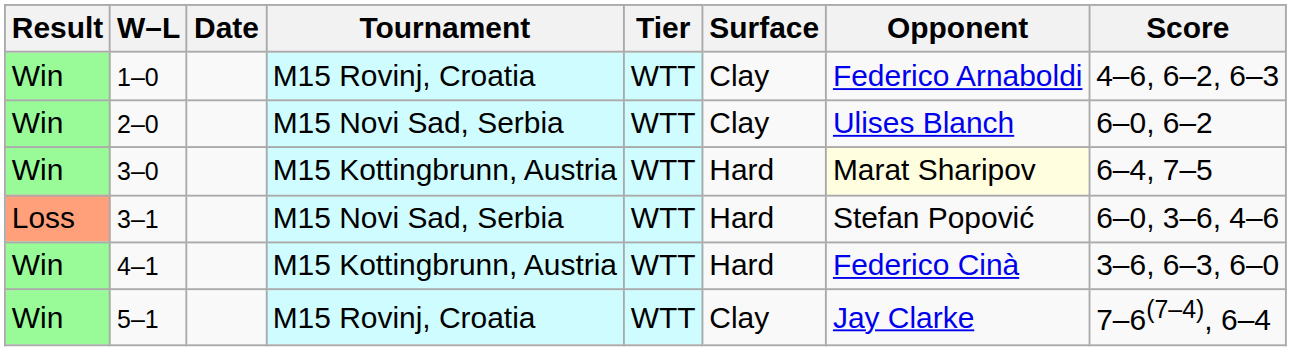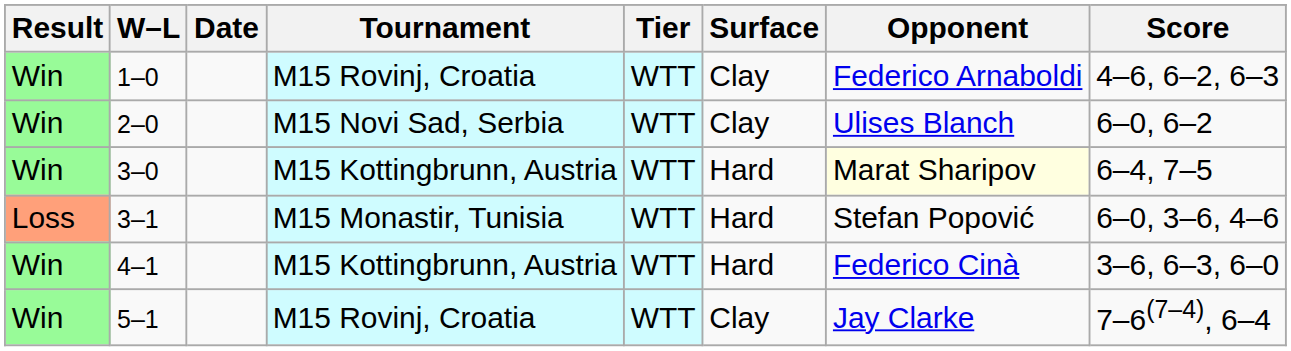 <table class="sortable wikitable">
 <tr>
 <th>Result</th>
 <th class="unsortable">W–L</th>
 <th>Date</th>
 <th>Tournament</th>
 <th>Tier</th>
 <th>Surface</th>
 <th>Opponent</th>
 <th class="unsortable">Score</th>
 </tr>
 <tr>
 <td bgcolor=98fb98>Win</td>
 <td><small>1–0</small></td>
 <td></td>
 <td style="background:#cffcff;">M15 Rovinj, Croatia</td>
 <td style="background:#cffcff;">WTT</td>
 <td>Clay</td>
 <td> <a href='#'>Federico Arnaboldi</a></td>
 <td>4–6, 6–2, 6–3</td>
 </tr>
 <tr>
 <td bgcolor=98fb98>Win</td>
 <td><small>2–0</small></td>
 <td></td>
 <td style="background:#cffcff;">M15 Novi Sad, Serbia</td>
 <td style="background:#cffcff;">WTT</td>
 <td>Clay</td>
 <td> <a href='#'>Ulises Blanch</a></td>
 <td>6–0, 6–2</td>
 </tr>
 <tr>
 <td bgcolor=98fb98>Win</td>
 <td><small>3–0</small></td>
 <td></td>
 <td style="background:#cffcff;">M15 Kottingbrunn, Austria</td>
 <td style="background:#cffcff;">WTT</td>
 <td>Hard</td>
 <td style="background: lightyellow;"> Marat Sharipov</td>
 <td>6–4, 7–5</td>
 </tr>
 <tr>
 <td bgcolor=ffa07a>Loss</td>
 <td><small>3–1</small></td>
 <td></td>
-<td style="background:#cffcff;">M15 Novi Sad, Serbia</td>
+<td style="background:#cffcff;">M15 Monastir, Tunisia</td>
 <td style="background:#cffcff;">WTT</td>
 <td>Hard</td>
 <td> Stefan Popović</td>
 <td>6–0, 3–6, 4–6</td>
 </tr>
 <tr>
 <td bgcolor=98fb98>Win</td>
 <td><small>4–1</small></td>
 <td></td>
 <td style="background:#cffcff;">M15 Kottingbrunn, Austria</td>
 <td style="background:#cffcff;">WTT</td>
 <td>Hard</td>
 <td> <a href='#'>Federico Cinà</a></td>
 <td>3–6, 6–3, 6–0</td>
 </tr>
 <tr>
 <td bgcolor=98fb98>Win</td>
 <td><small>5–1</small></td>
 <td></td>
 <td style="background:#cffcff;">M15 Rovinj, Croatia</td>
 <td style="background:#cffcff;">WTT</td>
 <td>Clay</td>
 <td> <a href='#'>Jay Clarke</a></td>
 <td>7–6<sup>(7–4)</sup>, 6–4</td>
 </tr>
 </table>
